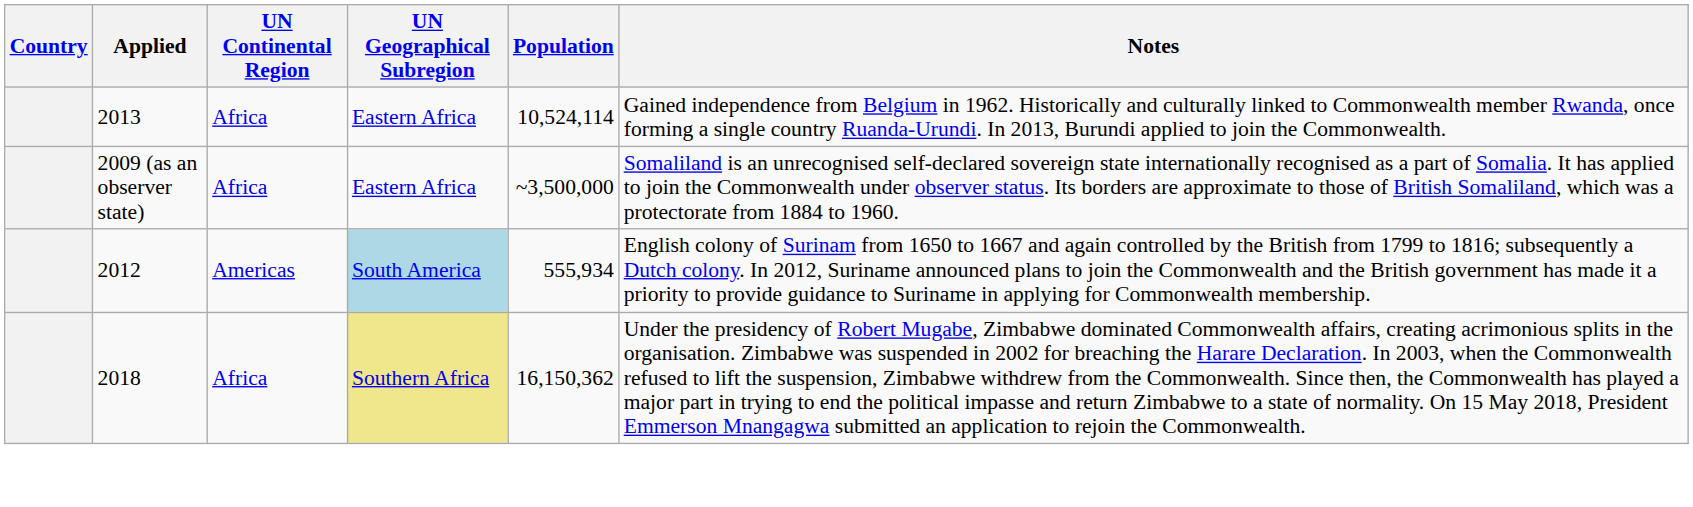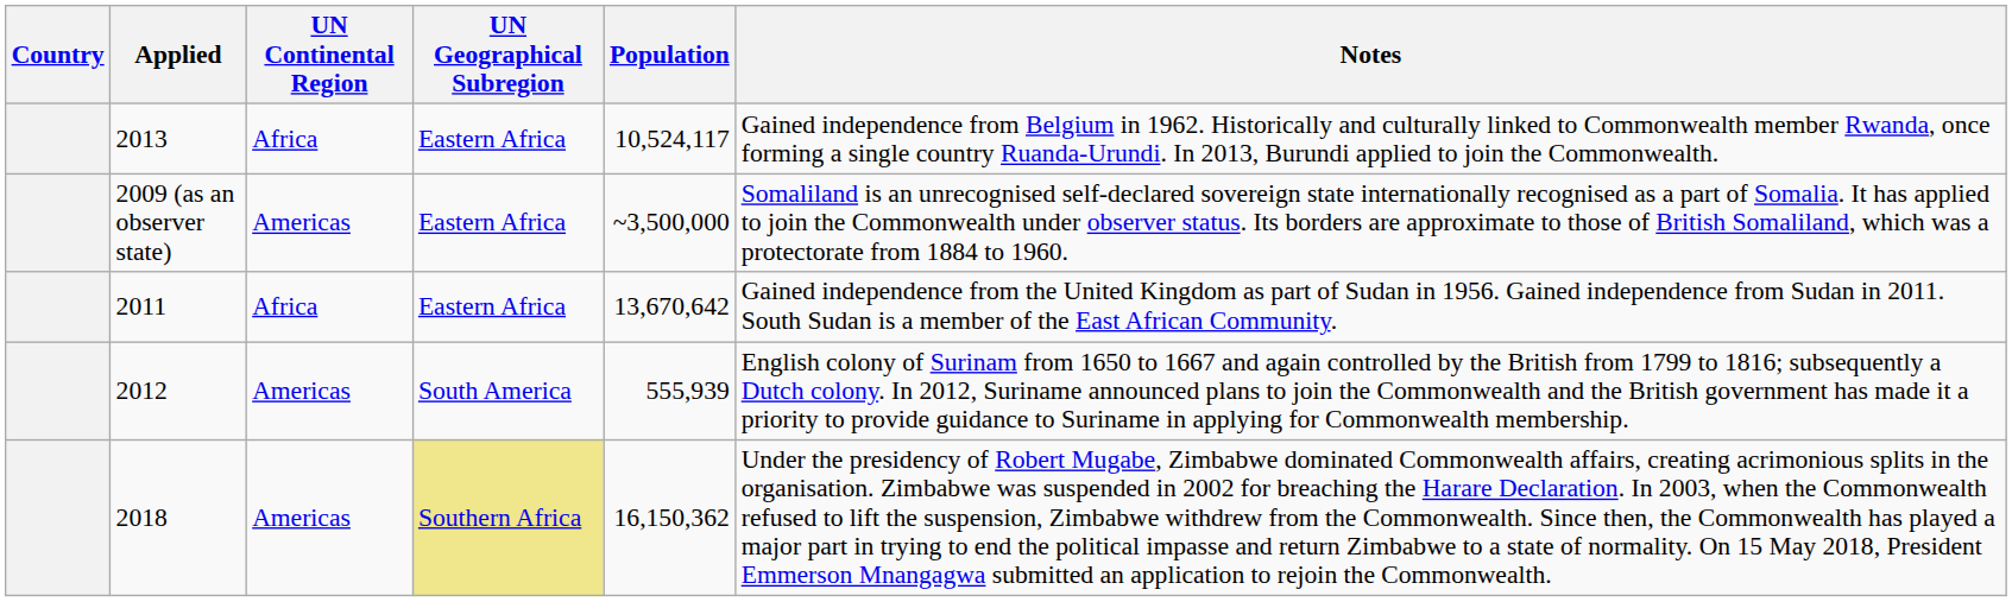 <table class="wikitable sortable plainrowheaders">
 <tr>
 <th scope="col"><a href='#'>Country</a></th>
 <th scope="col">Applied</th>
 <th scope="col"><a href='#'>UN Continental Region</a></th>
 <th scope="col"><a href='#'>UN Geographical Subregion</a></th>
 <th scope="col"><a href='#'>Population</a></th>
 <th scope="col">Notes</th>
 </tr>
 <tr>
 <th scope="row"></th>
 <td>2013</td>
 <td><a href='#'>Africa</a></td>
 <td><a href='#'>Eastern Africa</a></td>
-<td align=right>10,524,114</td>
+<td align=right>10,524,117</td>
 <td>Gained independence from <a href='#'>Belgium</a> in 1962. Historically and culturally linked to Commonwealth member <a href='#'>Rwanda</a>, once forming a single country <a href='#'>Ruanda-Urundi</a>. In 2013, Burundi applied to join the Commonwealth.</td>
 </tr>
 <tr>
 <th scope="row"></th>
 <td>2009 (as an observer state)</td>
-<td><a href='#'>Africa</a></td>
+<td><a href='#'>Americas</a></td>
 <td><a href='#'>Eastern Africa</a></td>
 <td align=right>~3,500,000</td>
 <td><a href='#'>Somaliland</a> is an unrecognised self-declared sovereign state internationally recognised as a part of <a href='#'>Somalia</a>. It has applied to join the Commonwealth under <a href='#'>observer status</a>. Its borders are approximate to those of <a href='#'>British Somaliland</a>, which was a protectorate from 1884 to 1960.</td>
 </tr>
 <tr>
 <th scope="row"></th>
+<td>2011</td>
+<td><a href='#'>Africa</a></td>
+<td><a href='#'>Eastern Africa</a></td>
+<td align=right>13,670,642</td>
+<td>Gained independence from the United Kingdom as part of Sudan in 1956. Gained independence from Sudan in 2011. South Sudan is a member of the <a href='#'>East African Community</a>.</td>
+</tr>
+<tr>
+<th scope="row"></th>
 <td>2012</td>
 <td><a href='#'>Americas</a></td>
-<td style="background: lightblue;"><a href='#'>South America</a></td>
-<td align=right>555,934</td>
+<td><a href='#'>South America</a></td>
+<td align=right>555,939</td>
 <td>English colony of <a href='#'>Surinam</a> from 1650 to 1667 and again controlled by the British from 1799 to 1816; subsequently a <a href='#'>Dutch colony</a>. In 2012, Suriname announced plans to join the Commonwealth and the British government has made it a priority to provide guidance to Suriname in applying for Commonwealth membership.</td>
 </tr>
 <tr>
 <th scope="row"></th>
 <td>2018</td>
-<td><a href='#'>Africa</a></td>
+<td><a href='#'>Americas</a></td>
 <td style="background: khaki;"><a href='#'>Southern Africa</a></td>
 <td align=right>16,150,362</td>
 <td>Under the presidency of <a href='#'>Robert Mugabe</a>, Zimbabwe dominated Commonwealth affairs, creating acrimonious splits in the organisation. Zimbabwe was suspended in 2002 for breaching the <a href='#'>Harare Declaration</a>.  In 2003, when the Commonwealth refused to lift the suspension, Zimbabwe withdrew from the Commonwealth. Since then, the Commonwealth has played a major part in trying to end the political impasse and return Zimbabwe to a state of normality. On 15 May 2018, President <a href='#'>Emmerson Mnangagwa</a> submitted an application to rejoin the Commonwealth.</td>
 </tr>
 </table>
